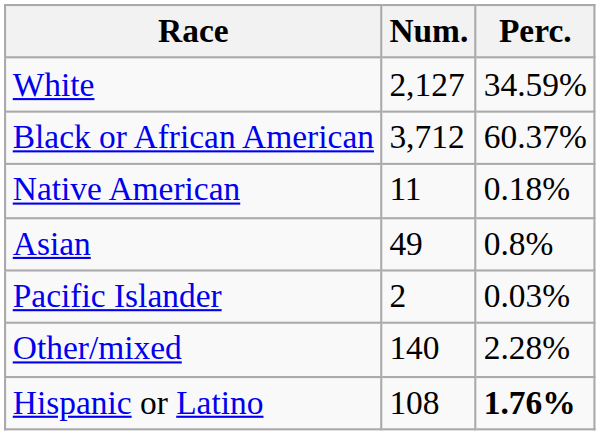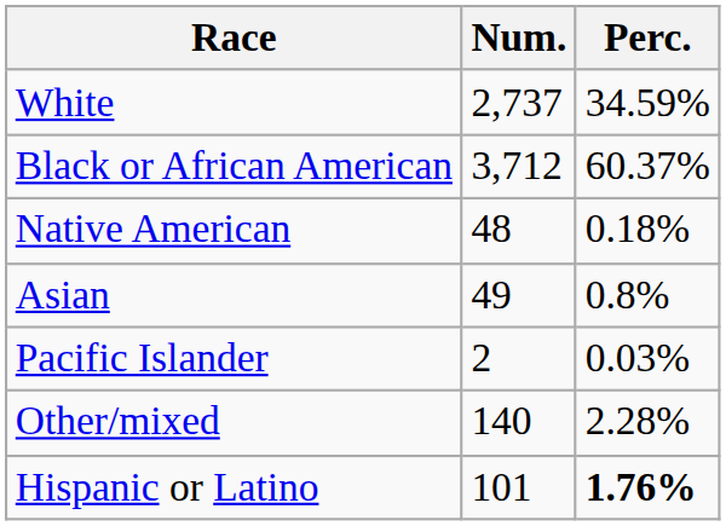 <table class="wikitable">
 <tr>
 <th>Race</th>
 <th>Num.</th>
 <th>Perc.</th>
 </tr>
 <tr>
 <td><a href='#'>White</a></td>
-<td>2,127</td>
+<td>2,737</td>
 <td>34.59%</td>
 </tr>
 <tr>
 <td><a href='#'>Black or African American</a></td>
 <td>3,712</td>
 <td>60.37%</td>
 </tr>
 <tr>
 <td><a href='#'>Native American</a></td>
-<td>11</td>
+<td>48</td>
 <td>0.18%</td>
 </tr>
 <tr>
 <td><a href='#'>Asian</a></td>
 <td>49</td>
 <td>0.8%</td>
 </tr>
 <tr>
 <td><a href='#'>Pacific Islander</a></td>
 <td>2</td>
 <td>0.03%</td>
 </tr>
 <tr>
 <td><a href='#'>Other/mixed</a></td>
 <td>140</td>
 <td>2.28%</td>
 </tr>
 <tr>
 <td><a href='#'>Hispanic</a> or <a href='#'>Latino</a></td>
-<td>108</td>
+<td>101</td>
 <td><strong>1.76%</strong></td>
 </tr>
 </table>
